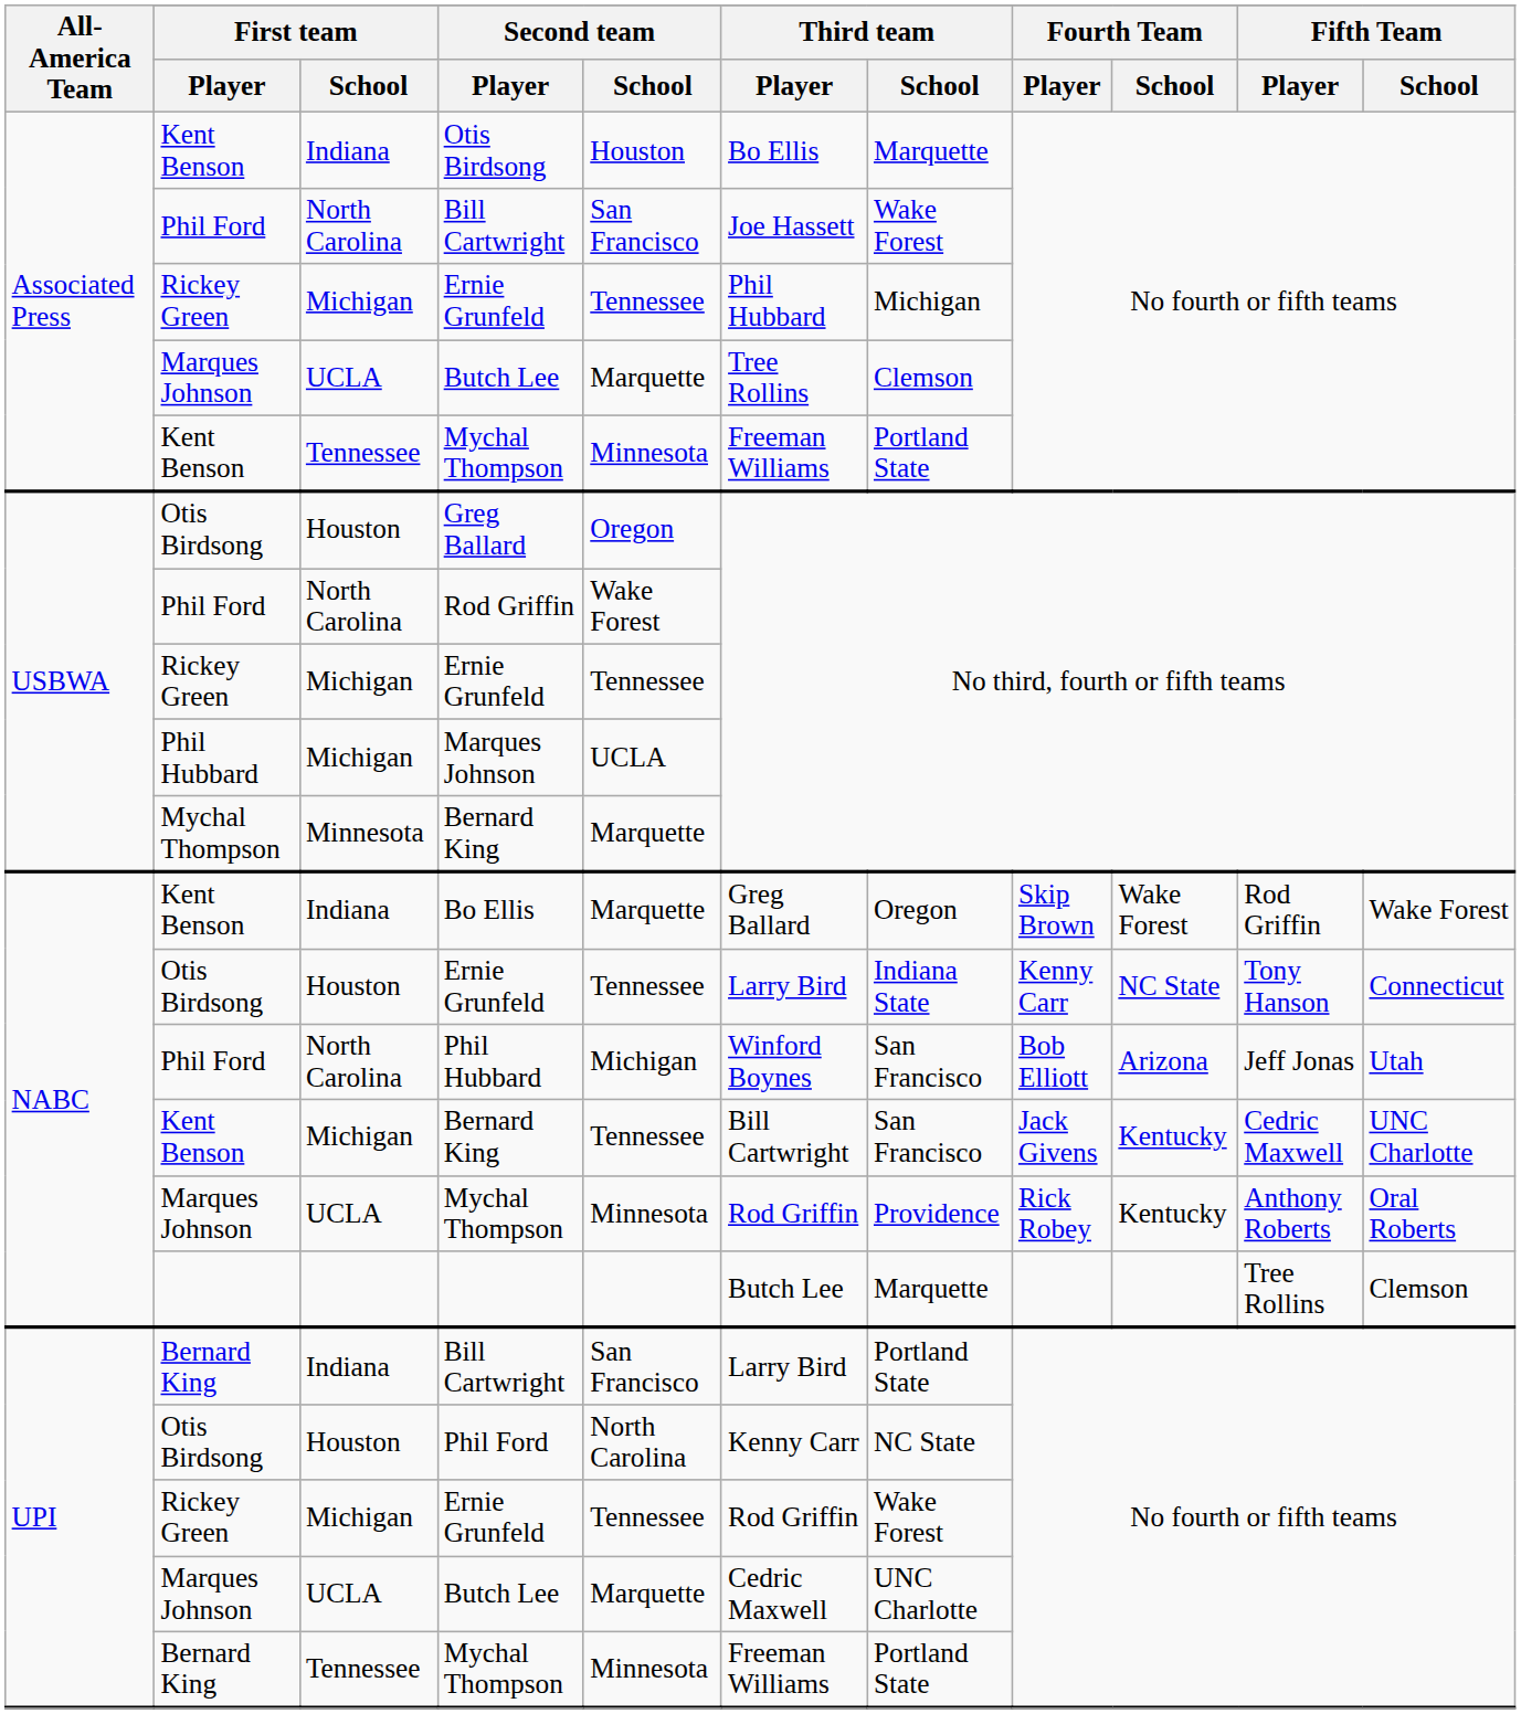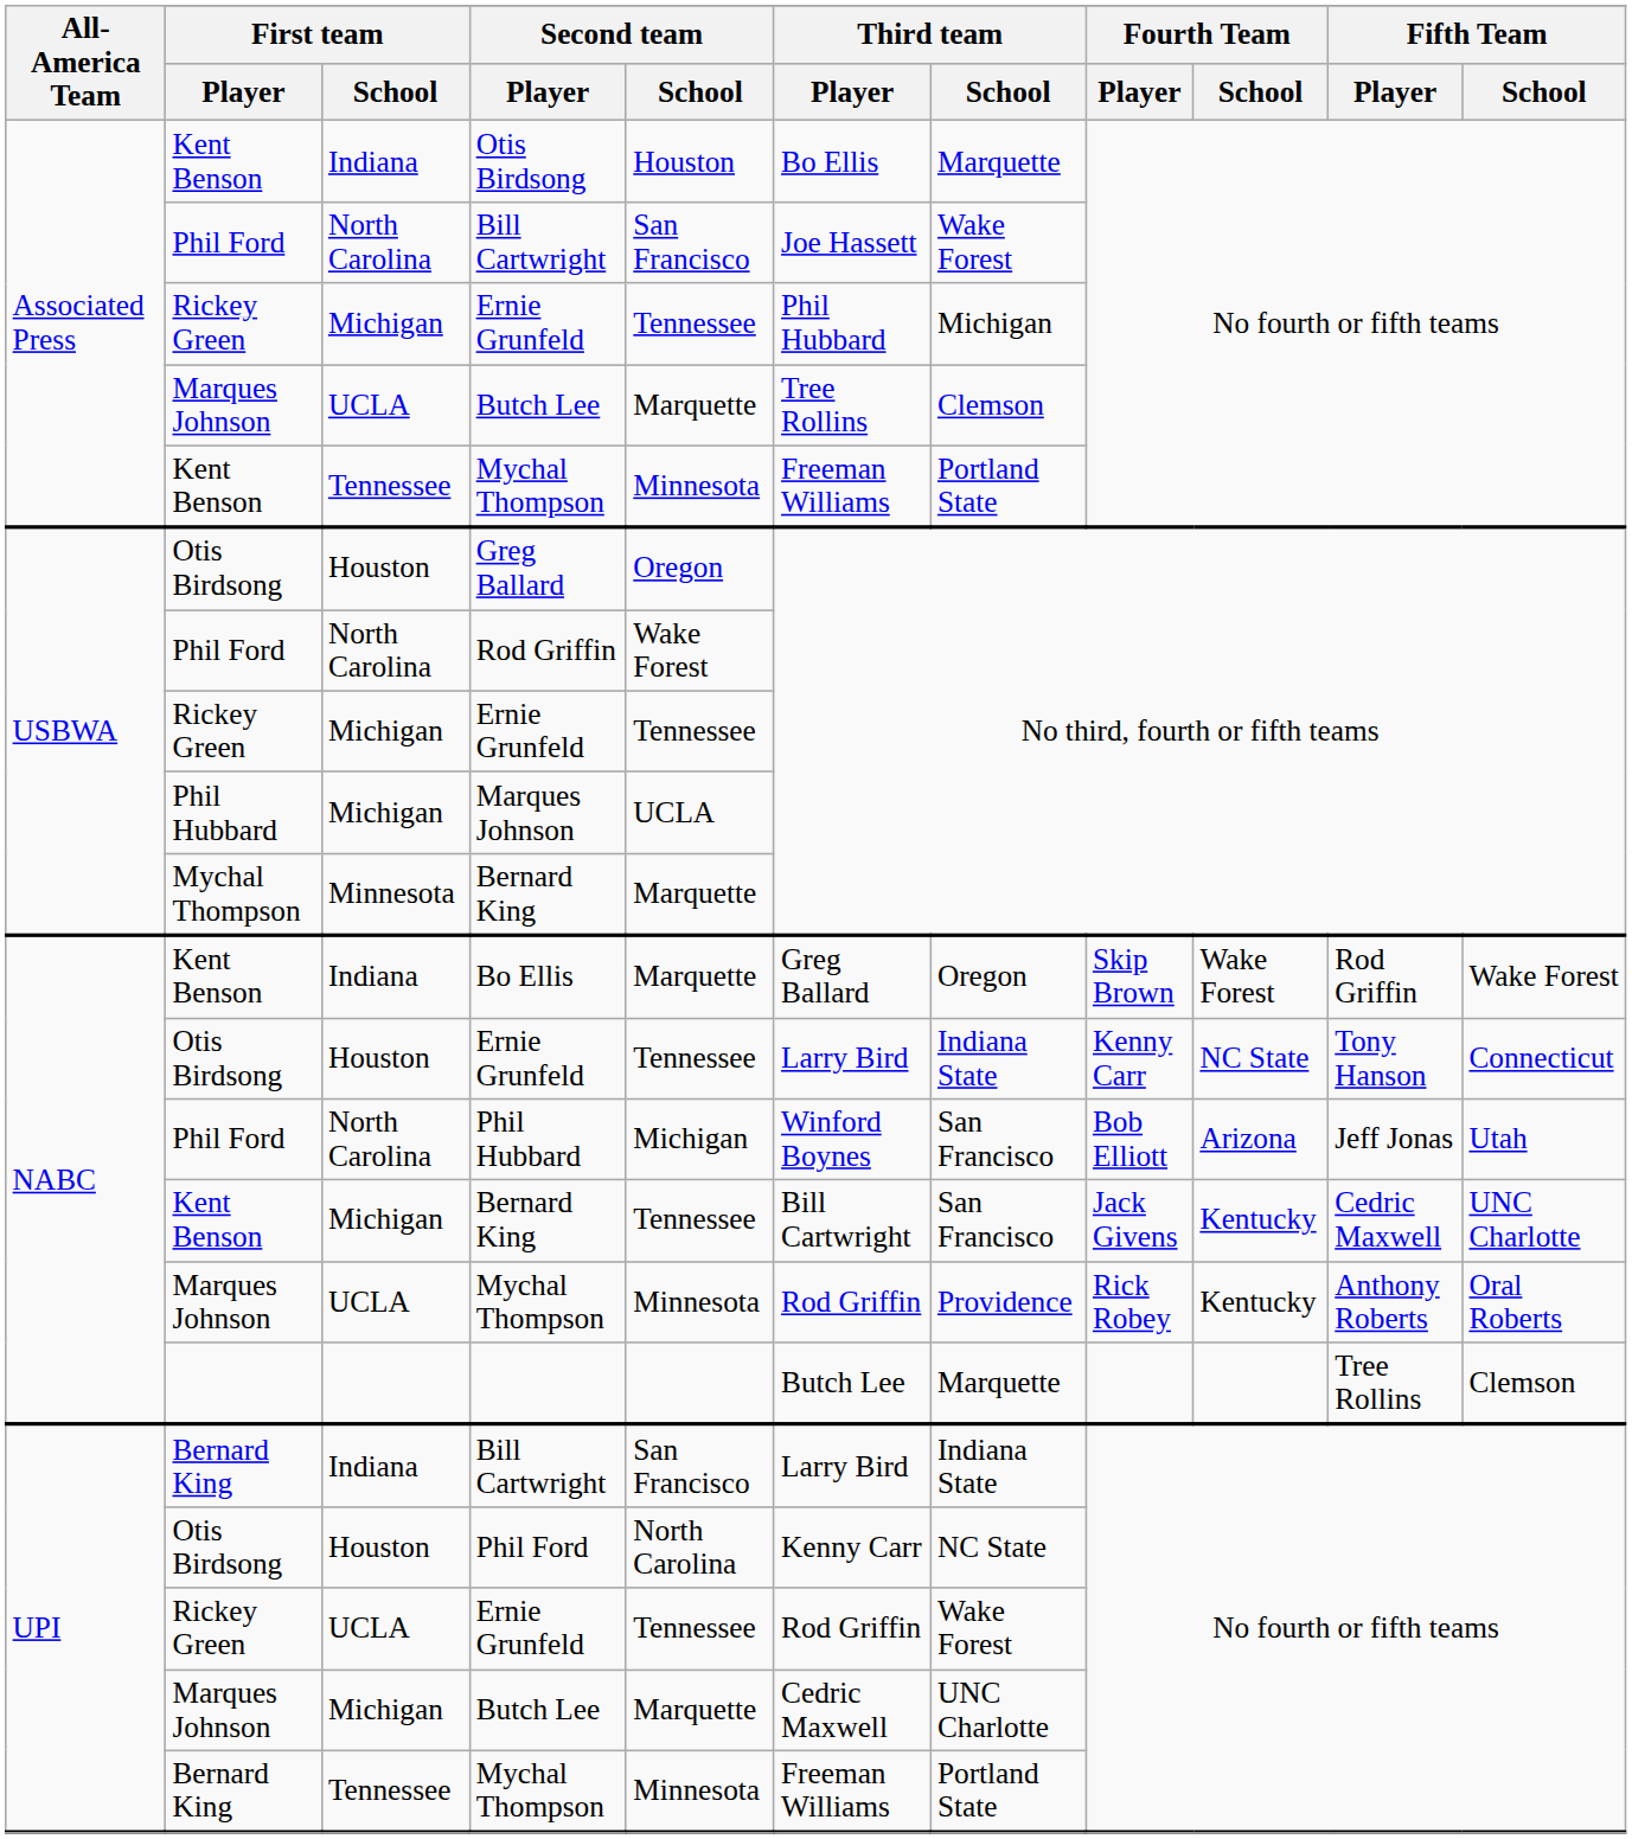 <table class="wikitable" style="width:98%;">
 <tr>
 <th rowspan=3>All-America Team</th>
 </tr>
 <tr>
 <th colspan=2>First team</th>
 <th colspan=2>Second team</th>
 <th colspan=2>Third team</th>
 <th colspan=2>Fourth Team</th>
 <th colspan=2>Fifth Team</th>
 </tr>
 <tr>
 <th>Player</th>
 <th>School</th>
 <th>Player</th>
 <th>School</th>
 <th>Player</th>
 <th>School</th>
 <th>Player</th>
 <th>School</th>
 <th>Player</th>
 <th>School</th>
 </tr>
 <tr>
 <td rowspan=5><a href='#'>Associated Press</a></td>
 <td><a href='#'>Kent Benson</a></td>
 <td><a href='#'>Indiana</a></td>
 <td><a href='#'>Otis Birdsong</a></td>
 <td><a href='#'>Houston</a></td>
 <td><a href='#'>Bo Ellis</a></td>
 <td><a href='#'>Marquette</a></td>
 <td rowspan=5 colspan=4 align=center>No fourth or fifth teams</td>
 </tr>
 <tr>
 <td><a href='#'>Phil Ford</a></td>
 <td><a href='#'>North Carolina</a></td>
 <td><a href='#'>Bill Cartwright</a></td>
 <td><a href='#'>San Francisco</a></td>
 <td><a href='#'>Joe Hassett</a></td>
 <td><a href='#'>Wake Forest</a></td>
 </tr>
 <tr>
 <td><a href='#'>Rickey Green</a></td>
 <td><a href='#'>Michigan</a></td>
 <td><a href='#'>Ernie Grunfeld</a></td>
 <td><a href='#'>Tennessee</a></td>
 <td><a href='#'>Phil Hubbard</a></td>
 <td>Michigan</td>
 </tr>
 <tr>
 <td><a href='#'>Marques Johnson</a></td>
 <td><a href='#'>UCLA</a></td>
 <td><a href='#'>Butch Lee</a></td>
 <td>Marquette</td>
 <td><a href='#'>Tree Rollins</a></td>
 <td><a href='#'>Clemson</a></td>
 </tr>
 <tr>
 <td>Kent Benson</td>
 <td><a href='#'>Tennessee</a></td>
 <td><a href='#'>Mychal Thompson</a></td>
 <td><a href='#'>Minnesota</a></td>
 <td><a href='#'>Freeman Williams</a></td>
 <td><a href='#'>Portland State</a></td>
 </tr>
 <tr style = "border-top:2px solid black;">
 <td rowspan=5><a href='#'>USBWA</a></td>
 <td>Otis Birdsong</td>
 <td>Houston</td>
 <td><a href='#'>Greg Ballard</a></td>
 <td><a href='#'>Oregon</a></td>
 <td rowspan=5 colspan=6 align=center>No third, fourth or fifth teams</td>
 </tr>
 <tr>
 <td>Phil Ford</td>
 <td>North Carolina</td>
 <td>Rod Griffin</td>
 <td>Wake Forest</td>
 </tr>
 <tr>
 <td>Rickey Green</td>
 <td>Michigan</td>
 <td>Ernie Grunfeld</td>
 <td>Tennessee</td>
 </tr>
 <tr>
 <td>Phil Hubbard</td>
 <td>Michigan</td>
 <td>Marques Johnson</td>
 <td>UCLA</td>
 </tr>
 <tr>
 <td>Mychal Thompson</td>
 <td>Minnesota</td>
 <td>Bernard King</td>
 <td>Marquette</td>
 </tr>
 <tr style = "border-top:2px solid black;">
 <td rowspan=6><a href='#'>NABC</a></td>
 <td>Kent Benson</td>
 <td>Indiana</td>
 <td>Bo Ellis</td>
 <td>Marquette</td>
 <td>Greg Ballard</td>
 <td>Oregon</td>
 <td><a href='#'>Skip Brown</a></td>
 <td>Wake Forest</td>
 <td>Rod Griffin</td>
 <td>Wake Forest</td>
 </tr>
 <tr>
 <td>Otis Birdsong</td>
 <td>Houston</td>
 <td>Ernie Grunfeld</td>
 <td>Tennessee</td>
 <td><a href='#'>Larry Bird</a></td>
 <td><a href='#'>Indiana State</a></td>
 <td><a href='#'>Kenny Carr</a></td>
 <td><a href='#'>NC State</a></td>
 <td><a href='#'>Tony Hanson</a></td>
 <td><a href='#'>Connecticut</a></td>
 </tr>
 <tr>
 <td>Phil Ford</td>
 <td>North Carolina</td>
 <td>Phil Hubbard</td>
 <td>Michigan</td>
 <td><a href='#'>Winford Boynes</a></td>
 <td>San Francisco</td>
 <td><a href='#'>Bob Elliott</a></td>
 <td><a href='#'>Arizona</a></td>
 <td>Jeff Jonas</td>
 <td><a href='#'>Utah</a></td>
 </tr>
 <tr>
 <td><a href='#'>Kent Benson</a></td>
 <td>Michigan</td>
 <td>Bernard King</td>
 <td>Tennessee</td>
 <td>Bill Cartwright</td>
 <td>San Francisco</td>
 <td><a href='#'>Jack Givens</a></td>
 <td><a href='#'>Kentucky</a></td>
 <td><a href='#'>Cedric Maxwell</a></td>
 <td><a href='#'>UNC Charlotte</a></td>
 </tr>
 <tr>
 <td>Marques Johnson</td>
 <td>UCLA</td>
 <td>Mychal Thompson</td>
 <td>Minnesota</td>
 <td><a href='#'>Rod Griffin</a></td>
 <td><a href='#'>Providence</a></td>
 <td><a href='#'>Rick Robey</a></td>
 <td>Kentucky</td>
 <td><a href='#'>Anthony Roberts</a></td>
 <td><a href='#'>Oral Roberts</a></td>
 </tr>
 <tr>
 <td></td>
 <td></td>
 <td></td>
 <td></td>
 <td>Butch Lee</td>
 <td>Marquette</td>
 <td></td>
 <td></td>
 <td>Tree Rollins</td>
 <td>Clemson</td>
 </tr>
 <tr style = "border-top:2px solid black;">
 <td rowspan=5><a href='#'>UPI</a></td>
 <td><a href='#'>Bernard King</a></td>
 <td>Indiana</td>
 <td>Bill Cartwright</td>
 <td>San Francisco</td>
 <td>Larry Bird</td>
-<td>Portland State</td>
+<td>Indiana State</td>
 <td rowspan=5 colspan=4 align=center>No fourth or fifth teams</td>
 </tr>
 <tr>
 <td>Otis Birdsong</td>
 <td>Houston</td>
 <td>Phil Ford</td>
 <td>North Carolina</td>
 <td>Kenny Carr</td>
 <td>NC State</td>
 </tr>
 <tr>
 <td>Rickey Green</td>
-<td>Michigan</td>
+<td>UCLA</td>
 <td>Ernie Grunfeld</td>
 <td>Tennessee</td>
 <td>Rod Griffin</td>
 <td>Wake Forest</td>
 </tr>
 <tr>
 <td>Marques Johnson</td>
-<td>UCLA</td>
+<td>Michigan</td>
 <td>Butch Lee</td>
 <td>Marquette</td>
 <td>Cedric Maxwell</td>
 <td>UNC Charlotte</td>
 </tr>
 <tr>
 <td>Bernard King</td>
 <td>Tennessee</td>
 <td>Mychal Thompson</td>
 <td>Minnesota</td>
 <td>Freeman Williams</td>
 <td>Portland State</td>
 </tr>
 <tr style = "border-top:2px solid black;">
 </tr>
 </table>
